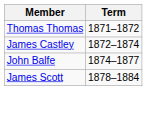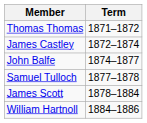 <table class="wikitable">
 <tr>
 <th>Member</th>
 <th>Term</th>
 </tr>
 <tr>
 <td><a href='#'>Thomas Thomas</a></td>
 <td>1871–1872</td>
 </tr>
 <tr>
 <td><a href='#'>James Castley</a></td>
 <td>1872–1874</td>
 </tr>
 <tr>
 <td><a href='#'>John Balfe</a></td>
 <td>1874–1877</td>
 </tr>
 <tr>
+<td><a href='#'>Samuel Tulloch</a></td>
+<td>1877–1878</td>
+</tr>
+<tr>
 <td><a href='#'>James Scott</a></td>
 <td>1878–1884</td>
 </tr>
+<tr>
+<td><a href='#'>William Hartnoll</a></td>
+<td>1884–1886</td>
+</tr>
 </table>
